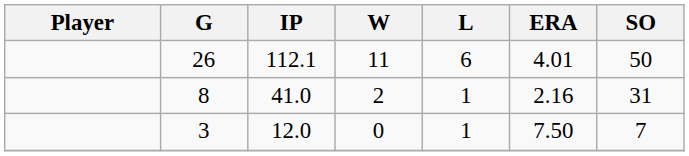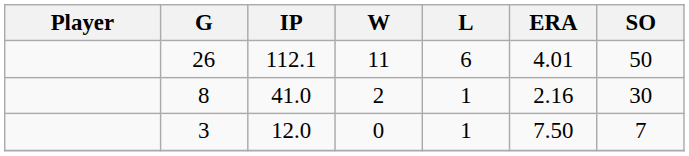 <table class="wikitable sortable">
 <tr>
 <th bgcolor="#DDDDFF" width="16%">Player</th>
 <th bgcolor="#DDDDFF" width="9%">G</th>
 <th bgcolor="#DDDDFF" width="9%">IP</th>
 <th bgcolor="#DDDDFF" width="9%">W</th>
 <th bgcolor="#DDDDFF" width="9%">L</th>
 <th bgcolor="#DDDDFF" width="9%">ERA</th>
 <th bgcolor="#DDDDFF" width="9%">SO</th>
 </tr>
 <tr align="center">
 <td></td>
 <td>26</td>
 <td>112.1</td>
 <td>11</td>
 <td>6</td>
 <td>4.01</td>
 <td>50</td>
 </tr>
 <tr align="center">
 <td></td>
 <td>8</td>
 <td>41.0</td>
 <td>2</td>
 <td>1</td>
 <td>2.16</td>
-<td>31</td>
+<td>30</td>
 </tr>
 <tr align="center">
 <td></td>
 <td>3</td>
 <td>12.0</td>
 <td>0</td>
 <td>1</td>
 <td>7.50</td>
 <td>7</td>
 </tr>
 <tr align="center">
 </tr>
 </table>
